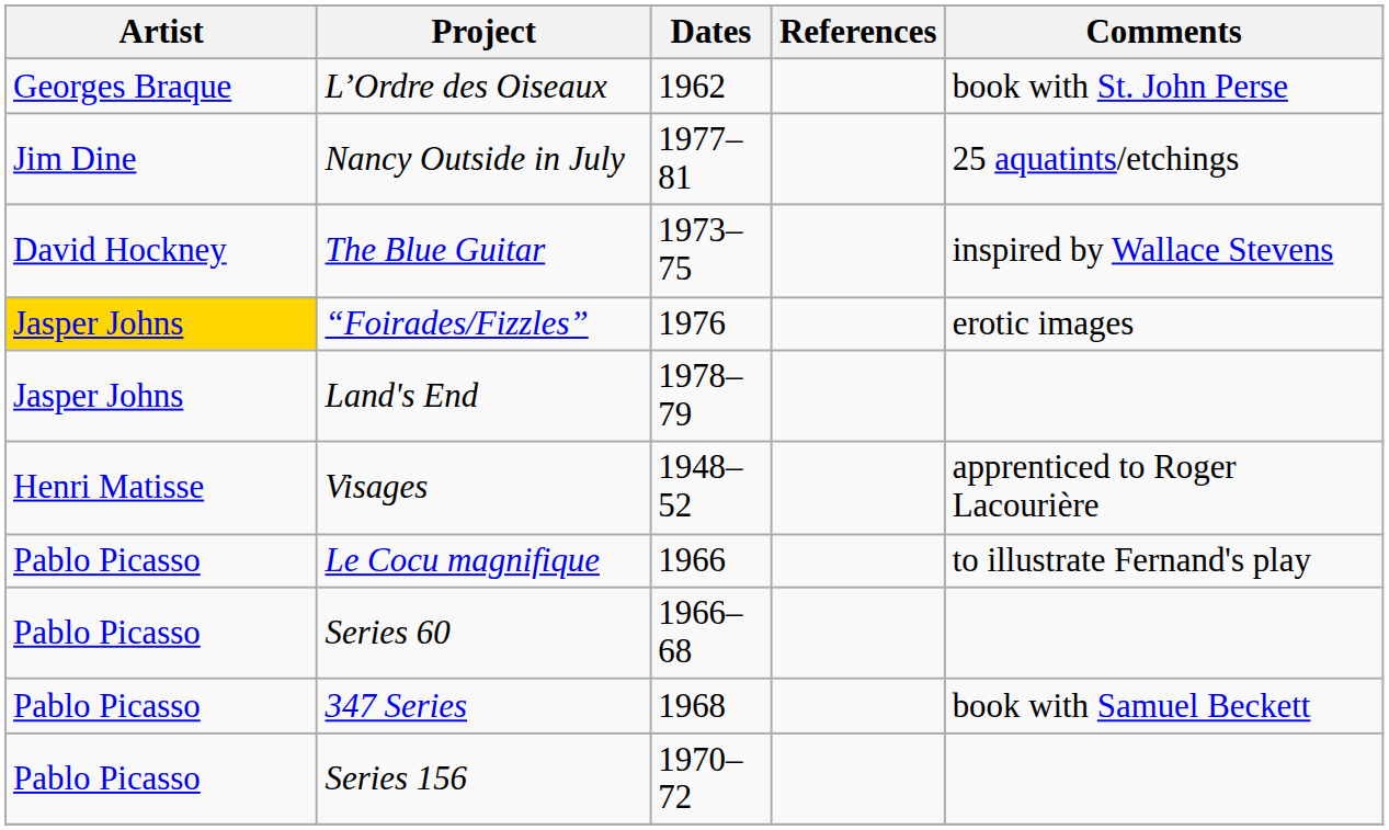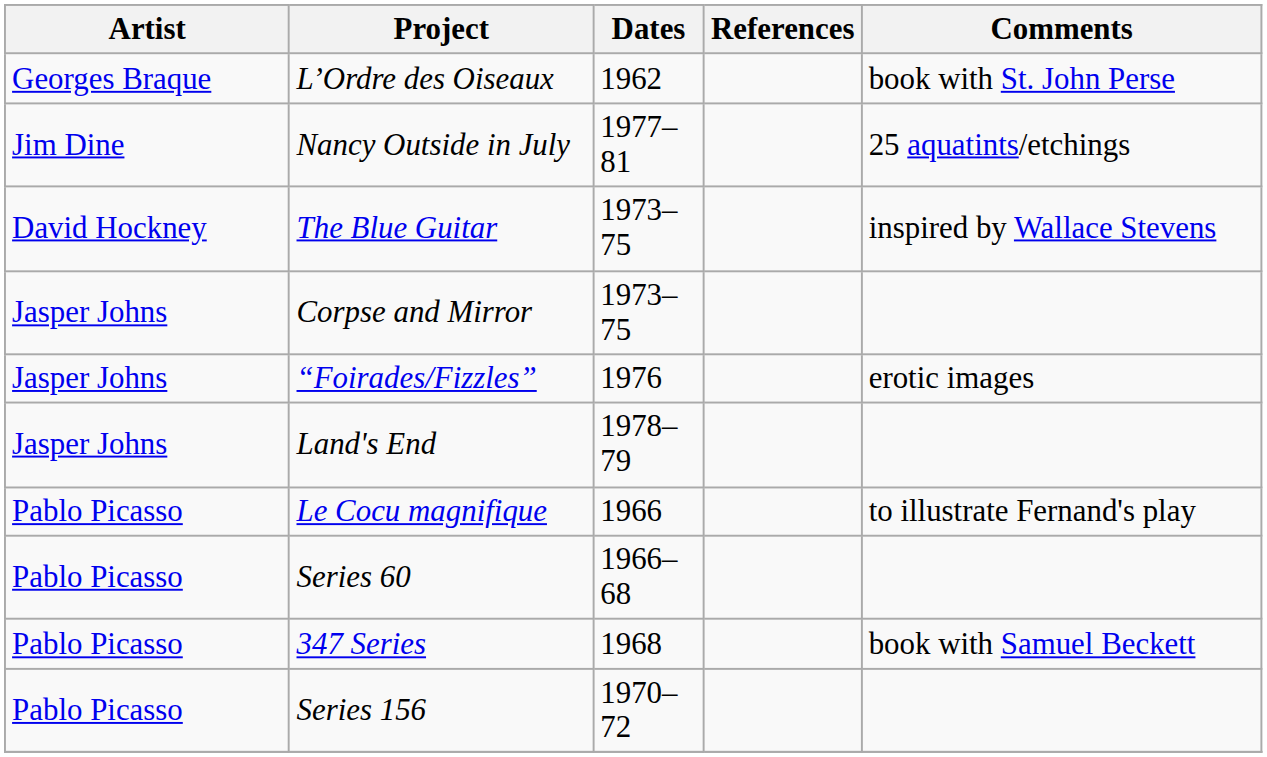 <table class="wikitable" style="text-align: left">
 <tr>
 <th scope="col" width="140">Artist</th>
 <th scope = "col" width = "150">Project</th>
 <th scope = "col" width = "50">Dates</th>
 <th scope = "col" width = "30">References</th>
 <th scope = "col" width = "200">Comments</th>
 </tr>
 <tr>
 <td><a href='#'>Georges Braque</a></td>
 <td><em>L’Ordre des Oiseaux</em></td>
 <td>1962</td>
 <td style = "text-align: center"></td>
 <td>book with <a href='#'>St. John Perse</a></td>
 </tr>
 <tr>
 <td><a href='#'>Jim Dine</a></td>
 <td><em>Nancy Outside in July</em></td>
 <td>1977–81</td>
 <td style="text-align: center"></td>
 <td>25 <a href='#'>aquatints</a>/etchings</td>
 </tr>
 <tr>
 <td><a href='#'>David Hockney</a></td>
 <td><em><a href='#'>The Blue Guitar</a></em></td>
 <td>1973–75</td>
 <td style="text-align: center"></td>
 <td>inspired by <a href='#'>Wallace Stevens</a></td>
 </tr>
 <tr>
-<td style="background: gold;"><a href='#'>Jasper Johns</a></td>
+<td><a href='#'>Jasper Johns</a></td>
+<td><em>Corpse and Mirror</em></td>
+<td>1973–75</td>
+<td style="text-align: center"></td>
+<td></td>
+</tr>
+<tr>
+<td><a href='#'>Jasper Johns</a></td>
 <td><em><a href='#'>“Foirades/Fizzles”</a></em></td>
 <td>1976</td>
 <td style="text-align: center"></td>
 <td>erotic images</td>
 </tr>
 <tr>
 <td><a href='#'>Jasper Johns</a></td>
 <td><em>Land's End</em></td>
 <td>1978–79</td>
 <td style="text-align: center"></td>
 <td></td>
-</tr>
-<tr>
-<td><a href='#'>Henri Matisse</a></td>
-<td><em>Visages</em></td>
-<td>1948–52</td>
-<td style="text-align: center"></td>
-<td>apprenticed to Roger Lacourière</td>
 </tr>
 <tr>
 <td><a href='#'>Pablo Picasso</a></td>
 <td><em><a href='#'>Le Cocu magnifique</a></em></td>
 <td>1966</td>
 <td style="text-align: center"></td>
 <td>to illustrate Fernand's play</td>
 </tr>
 <tr>
 <td><a href='#'>Pablo Picasso</a></td>
 <td><em>Series 60</em></td>
 <td>1966–68</td>
 <td style="text-align: center"></td>
 <td></td>
 </tr>
 <tr>
 <td><a href='#'>Pablo Picasso</a></td>
 <td><em><a href='#'>347 Series</a></em></td>
 <td>1968</td>
 <td style="text-align: center"></td>
 <td>book with <a href='#'>Samuel Beckett</a></td>
 </tr>
 <tr>
 <td><a href='#'>Pablo Picasso</a></td>
 <td><em>Series 156</em></td>
 <td>1970–72</td>
 <td style="text-align: center"></td>
 <td></td>
 </tr>
 <tr>
 </tr>
 </table>
